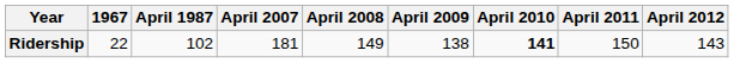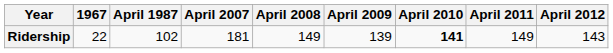 <table class="wikitable">
 <tr>
 <th>Year</th>
 <th>1967</th>
 <th>April 1987</th>
 <th>April 2007</th>
 <th>April 2008</th>
 <th>April 2009</th>
 <th>April 2010</th>
 <th>April 2011</th>
 <th>April 2012</th>
 </tr>
 <tr>
 <th>Ridership</th>
 <td align="right">22</td>
 <td align="right">102</td>
 <td align="right">181</td>
 <td align="right">149</td>
-<td align="right">138</td>
+<td align="right">139</td>
 <td align ="right"><strong>141</strong></td>
-<td align ="right">150</td>
+<td align ="right">149</td>
 <td align ="right">143</td>
 </tr>
 </table>
